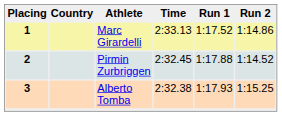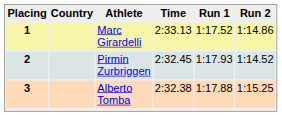 <table style="border-style:solid;border-width:1px;border-color:#808080;background-color:#EFEFEF" cellspacing="2" cellpadding="2" width="380px">
 <tr bgcolor="#EFEFEF">
 <th>Placing</th>
 <th>Country</th>
 <th>Athlete</th>
 <th>Time</th>
 <th>Run 1</th>
 <th>Run 2</th>
 </tr>
 <tr align="center" valign="top" bgcolor="#F7F6A8">
 <th>1</th>
 <td align="left"> </td>
 <td align="left"><a href='#'>Marc Girardelli</a></td>
 <td align="left">2:33.13</td>
 <td>1:17.52</td>
 <td>1:14.86</td>
 </tr>
 <tr align="center" valign="top" bgcolor="#DCE5E5">
 <th>2</th>
 <td align="left"></td>
 <td align="left"><a href='#'>Pirmin Zurbriggen</a></td>
 <td align="left">2:32.45</td>
-<td>1:17.88</td>
+<td>1:17.93</td>
 <td>1:14.52</td>
 </tr>
 <tr align="center" valign="top" bgcolor="#FFDAB9">
 <th>3</th>
 <td align="left"></td>
 <td align="left"><a href='#'>Alberto Tomba</a></td>
 <td align="left">2:32.38</td>
-<td>1:17.93</td>
+<td>1:17.88</td>
 <td>1:15.25</td>
 </tr>
 <tr align="center" valign="top" bgcolor="#FFFFFF">
 </tr>
 </table>
